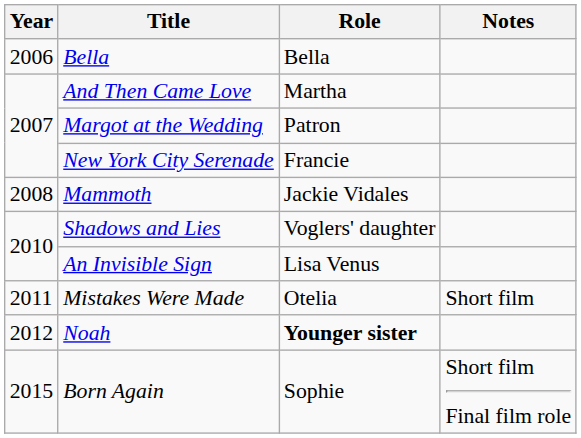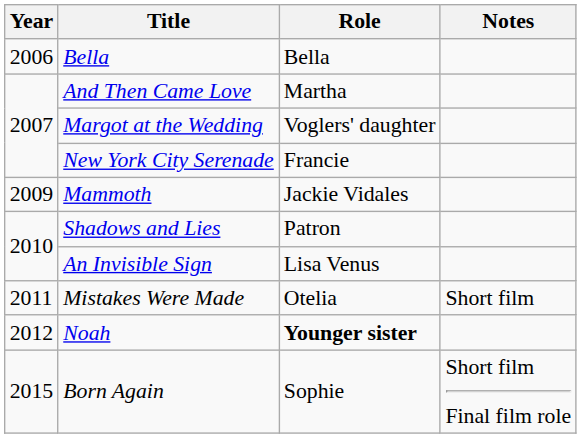 <table class="wikitable sortable plainrowheaders">
 <tr>
 <th scope="col">Year</th>
 <th scope="col">Title</th>
 <th scope="col">Role</th>
 <th scope="col" class="unsortable">Notes</th>
 </tr>
 <tr>
 <td>2006</td>
 <td><em><a href='#'>Bella</a></em></td>
 <td>Bella</td>
 <td></td>
 </tr>
 <tr>
 <td rowspan="3">2007</td>
 <td><em><a href='#'>And Then Came Love</a></em></td>
 <td>Martha</td>
 <td></td>
 </tr>
 <tr>
 <td><em><a href='#'>Margot at the Wedding</a></em></td>
-<td>Patron</td>
+<td>Voglers' daughter</td>
 <td></td>
 </tr>
 <tr>
 <td><em><a href='#'>New York City Serenade</a></em></td>
 <td>Francie</td>
 <td></td>
 </tr>
 <tr>
-<td>2008</td>
+<td>2009</td>
 <td><em><a href='#'>Mammoth</a></em></td>
 <td>Jackie Vidales</td>
 <td></td>
 </tr>
 <tr>
 <td rowspan="2">2010</td>
 <td><em><a href='#'>Shadows and Lies</a></em></td>
-<td>Voglers' daughter</td>
+<td>Patron</td>
 <td></td>
 </tr>
 <tr>
 <td><em><a href='#'>An Invisible Sign</a></em></td>
 <td>Lisa Venus</td>
 <td></td>
 </tr>
 <tr>
 <td>2011</td>
 <td><em>Mistakes Were Made</em></td>
 <td>Otelia</td>
 <td>Short film</td>
 </tr>
 <tr>
 <td>2012</td>
 <td><em><a href='#'>Noah</a></em></td>
 <td><strong>Younger sister</strong></td>
 <td></td>
 </tr>
 <tr>
 <td>2015</td>
 <td><em>Born Again</em></td>
 <td>Sophie</td>
 <td>Short film<hr>Final film role</td>
 </tr>
 </table>
